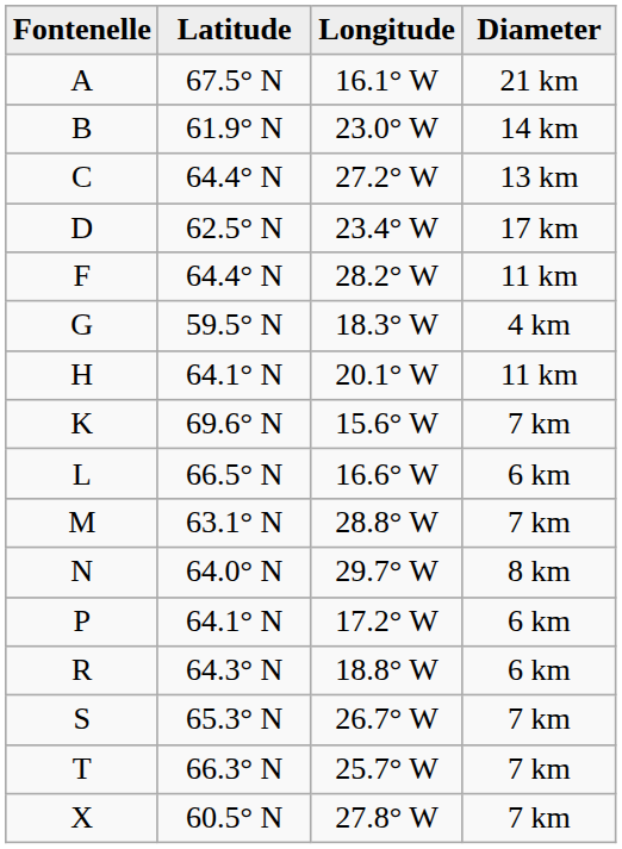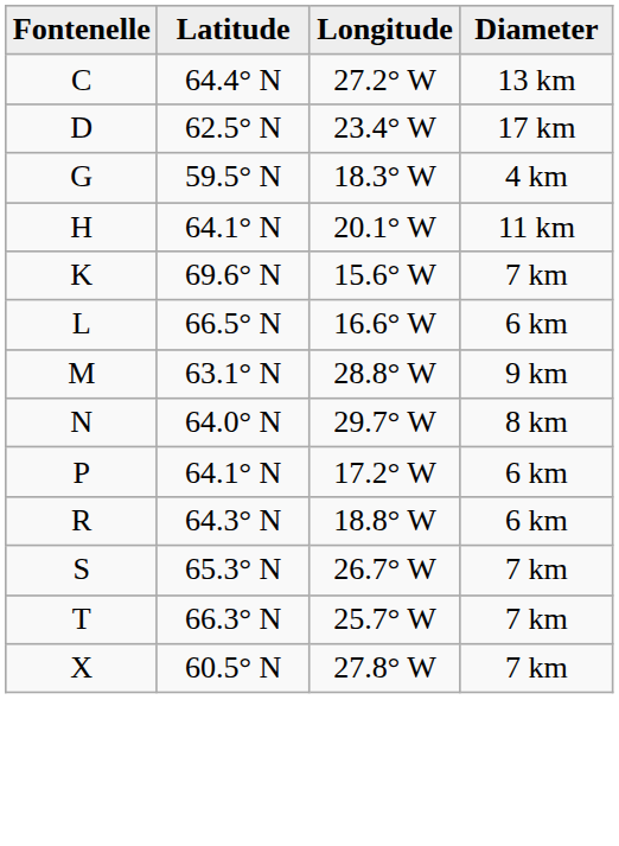 <table class="wikitable">
 <tr>
 <th width="25%" style="background:#eeeeee;">Fontenelle</th>
 <th width="25%" style="background:#eeeeee;">Latitude</th>
 <th width="25%" style="background:#eeeeee;">Longitude</th>
 <th width="25%" style="background:#eeeeee;">Diameter</th>
-</tr>
-<tr>
-<td align="center">A</td>
-<td align="center">67.5° N</td>
-<td align="center">16.1° W</td>
-<td align="center">21 km</td>
-</tr>
-<tr>
-<td align="center">B</td>
-<td align="center">61.9° N</td>
-<td align="center">23.0° W</td>
-<td align="center">14 km</td>
 </tr>
 <tr>
 <td align="center">C</td>
 <td align="center">64.4° N</td>
 <td align="center">27.2° W</td>
 <td align="center">13 km</td>
 </tr>
 <tr>
 <td align="center">D</td>
 <td align="center">62.5° N</td>
 <td align="center">23.4° W</td>
 <td align="center">17 km</td>
-</tr>
-<tr>
-<td align="center">F</td>
-<td align="center">64.4° N</td>
-<td align="center">28.2° W</td>
-<td align="center">11 km</td>
 </tr>
 <tr>
 <td align="center">G</td>
 <td align="center">59.5° N</td>
 <td align="center">18.3° W</td>
 <td align="center">4 km</td>
 </tr>
 <tr>
 <td align="center">H</td>
 <td align="center">64.1° N</td>
 <td align="center">20.1° W</td>
 <td align="center">11 km</td>
 </tr>
 <tr>
 <td align="center">K</td>
 <td align="center">69.6° N</td>
 <td align="center">15.6° W</td>
 <td align="center">7 km</td>
 </tr>
 <tr>
 <td align="center">L</td>
 <td align="center">66.5° N</td>
 <td align="center">16.6° W</td>
 <td align="center">6 km</td>
 </tr>
 <tr>
 <td align="center">M</td>
 <td align="center">63.1° N</td>
 <td align="center">28.8° W</td>
-<td align="center">7 km</td>
+<td align="center">9 km</td>
 </tr>
 <tr>
 <td align="center">N</td>
 <td align="center">64.0° N</td>
 <td align="center">29.7° W</td>
 <td align="center">8 km</td>
 </tr>
 <tr>
 <td align="center">P</td>
 <td align="center">64.1° N</td>
 <td align="center">17.2° W</td>
 <td align="center">6 km</td>
 </tr>
 <tr>
 <td align="center">R</td>
 <td align="center">64.3° N</td>
 <td align="center">18.8° W</td>
 <td align="center">6 km</td>
 </tr>
 <tr>
 <td align="center">S</td>
 <td align="center">65.3° N</td>
 <td align="center">26.7° W</td>
 <td align="center">7 km</td>
 </tr>
 <tr>
 <td align="center">T</td>
 <td align="center">66.3° N</td>
 <td align="center">25.7° W</td>
 <td align="center">7 km</td>
 </tr>
 <tr>
 <td align="center">X</td>
 <td align="center">60.5° N</td>
 <td align="center">27.8° W</td>
 <td align="center">7 km</td>
 </tr>
 </table>
